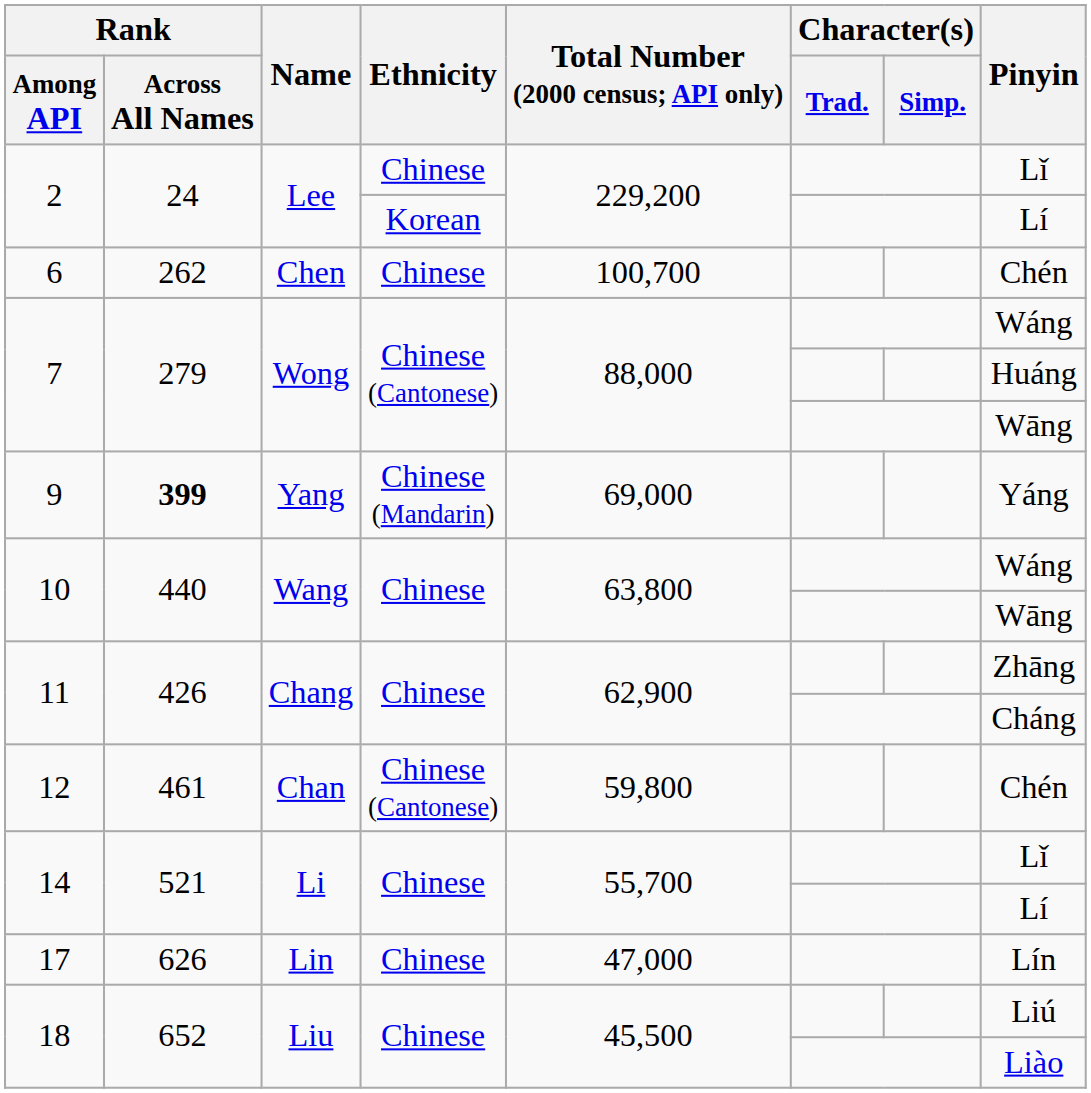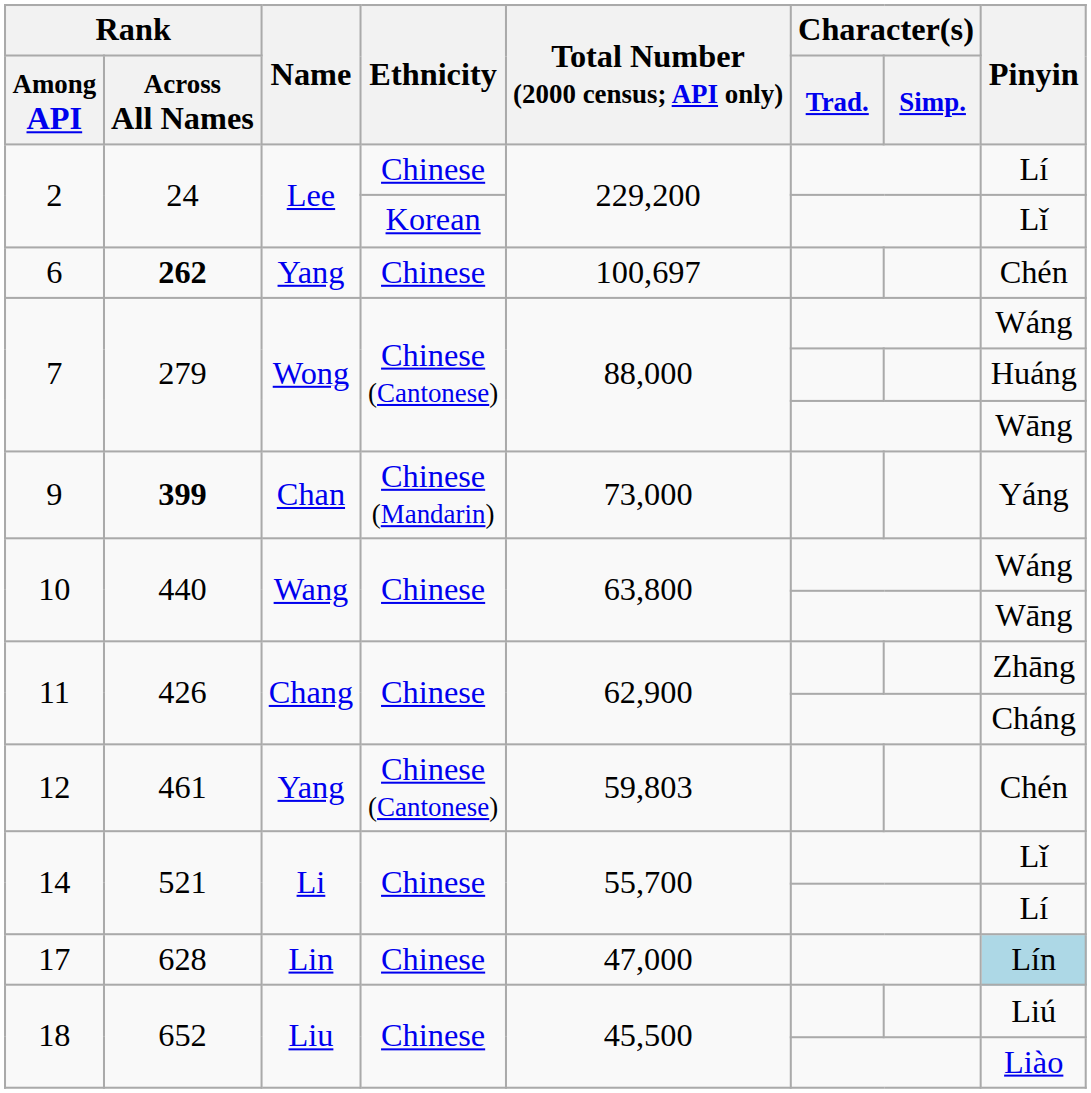 <table class="wikitable" style="text-align: center;" border="10" cellspacing="10" cellpadding="10">
 <tr>
 <th colspan="2">Rank</th>
 <th rowspan="2">Name</th>
 <th rowspan="2">Ethnicity<br></th>
 <th rowspan="2">Total Number<br><small>(2000 census; <a href='#'>API</a> only)</small></th>
 <th colspan="2">Character(s)</th>
 <th rowspan="2">Pinyin</th>
 </tr>
 <tr>
 <th><small>Among</small><br><a href='#'>API</a></th>
 <th><small>Across</small><br>All Names</th>
 <th><small><a href='#'>Trad.</a></small></th>
 <th><small><a href='#'>Simp.</a></small></th>
 </tr>
 <tr>
 <td rowspan="2">2</td>
 <td rowspan="2">24</td>
 <td rowspan="2"><a href='#'>Lee</a></td>
 <td><a href='#'>Chinese</a></td>
 <td rowspan="2">229,200</td>
 <td colspan="2"></td>
-<td>Lǐ</td>
+<td>Lí</td>
 </tr>
 <tr>
 <td><a href='#'>Korean</a></td>
 <td colspan="2"></td>
-<td>Lí</td>
+<td>Lǐ</td>
 </tr>
 <tr>
 <td>6</td>
-<td>262</td>
-<td><a href='#'>Chen</a></td>
+<td><strong>262</strong></td>
+<td><a href='#'>Yang</a></td>
 <td><a href='#'>Chinese</a></td>
-<td>100,700</td>
+<td>100,697</td>
 <td></td>
 <td></td>
 <td>Chén</td>
 </tr>
 <tr>
 <td rowspan="3">7</td>
 <td rowspan="3">279</td>
 <td rowspan="3"><a href='#'>Wong</a></td>
 <td rowspan="3"><a href='#'>Chinese</a><br><small>(<a href='#'>Cantonese</a>)</small></td>
 <td rowspan="3">88,000</td>
 <td colspan="2"></td>
 <td>Wáng</td>
 </tr>
 <tr>
 <td></td>
 <td></td>
 <td>Huáng</td>
 </tr>
 <tr>
 <td colspan="2"></td>
 <td>Wāng</td>
 </tr>
 <tr>
 <td>9</td>
 <td><strong>399</strong></td>
-<td><a href='#'>Yang</a></td>
+<td><a href='#'>Chan</a></td>
 <td><a href='#'>Chinese</a><br><small>(<a href='#'>Mandarin</a>)</small></td>
-<td>69,000</td>
+<td>73,000</td>
 <td></td>
 <td></td>
 <td>Yáng</td>
 </tr>
 <tr>
 <td rowspan="2">10</td>
 <td rowspan="2">440</td>
 <td rowspan="2"><a href='#'>Wang</a></td>
 <td rowspan="2"><a href='#'>Chinese</a></td>
 <td rowspan="2">63,800</td>
 <td colspan="2"></td>
 <td>Wáng</td>
 </tr>
 <tr>
 <td colspan="2"></td>
 <td>Wāng</td>
 </tr>
 <tr>
 <td rowspan="2">11</td>
 <td rowspan="2">426</td>
 <td rowspan="2"><a href='#'>Chang</a></td>
 <td rowspan="2"><a href='#'>Chinese</a></td>
 <td rowspan="2">62,900</td>
 <td></td>
 <td></td>
 <td>Zhāng</td>
 </tr>
 <tr>
 <td colspan="2"></td>
 <td>Cháng</td>
 </tr>
 <tr>
 <td>12</td>
 <td>461</td>
-<td><a href='#'>Chan</a></td>
+<td><a href='#'>Yang</a></td>
 <td><a href='#'>Chinese</a><br><small>(<a href='#'>Cantonese</a>)</small></td>
-<td>59,800</td>
+<td>59,803</td>
 <td></td>
 <td></td>
 <td>Chén</td>
 </tr>
 <tr>
 <td rowspan="2">14</td>
 <td rowspan="2">521</td>
 <td rowspan="2"><a href='#'>Li</a></td>
 <td rowspan="2"><a href='#'>Chinese</a></td>
 <td rowspan="2">55,700</td>
 <td colspan="2"></td>
 <td>Lǐ</td>
 </tr>
 <tr>
 <td colspan="2"></td>
 <td>Lí</td>
 </tr>
 <tr>
 <td>17</td>
-<td>626</td>
+<td>628</td>
 <td><a href='#'>Lin</a></td>
 <td><a href='#'>Chinese</a></td>
 <td>47,000</td>
 <td colspan="2"></td>
-<td>Lín</td>
+<td style="background: lightblue;">Lín</td>
 </tr>
 <tr>
 <td rowspan="2">18</td>
 <td rowspan="2">652</td>
 <td rowspan="2"><a href='#'>Liu</a></td>
 <td rowspan="2"><a href='#'>Chinese</a></td>
 <td rowspan="2">45,500</td>
 <td></td>
 <td></td>
 <td>Liú</td>
 </tr>
 <tr>
 <td colspan="2"></td>
 <td><a href='#'>Liào</a></td>
 </tr>
 </table>
